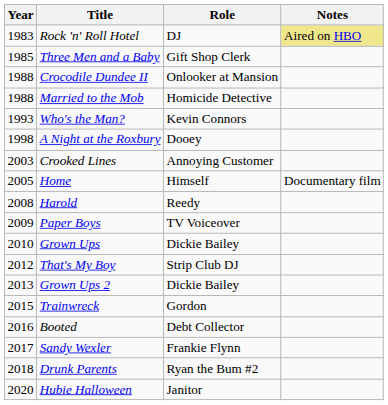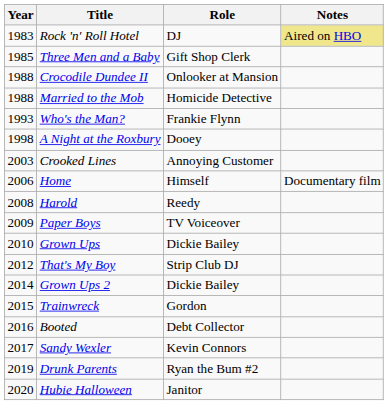 <table class="wikitable sortable">
 <tr>
 <th>Year</th>
 <th>Title</th>
 <th>Role</th>
 <th class="unsortable">Notes</th>
 </tr>
 <tr>
 <td>1983</td>
 <td><em>Rock 'n' Roll Hotel</em></td>
 <td>DJ</td>
 <td style="background: khaki;">Aired on <a href='#'>HBO</a></td>
 </tr>
 <tr>
 <td>1985</td>
 <td><em><a href='#'>Three Men and a Baby</a></em></td>
 <td>Gift Shop Clerk</td>
 <td></td>
 </tr>
 <tr>
 <td>1988</td>
 <td><em><a href='#'>Crocodile Dundee II</a></em></td>
 <td>Onlooker at Mansion</td>
 <td></td>
 </tr>
 <tr>
 <td>1988</td>
 <td><em><a href='#'>Married to the Mob</a></em></td>
 <td>Homicide Detective</td>
 <td></td>
 </tr>
 <tr>
 <td>1993</td>
 <td><em><a href='#'>Who's the Man?</a></em></td>
-<td>Kevin Connors</td>
+<td>Frankie Flynn</td>
 <td></td>
 </tr>
 <tr>
 <td>1998</td>
 <td><em><a href='#'>A Night at the Roxbury</a></em></td>
 <td>Dooey</td>
 <td></td>
 </tr>
 <tr>
 <td>2003</td>
 <td><em>Crooked Lines</em></td>
 <td>Annoying Customer</td>
 <td></td>
 </tr>
 <tr>
-<td>2005</td>
+<td>2006</td>
 <td><em><a href='#'>Home</a></em></td>
 <td>Himself</td>
 <td>Documentary film</td>
 </tr>
 <tr>
 <td>2008</td>
 <td><em><a href='#'>Harold</a></em></td>
 <td>Reedy</td>
 <td></td>
 </tr>
 <tr>
 <td>2009</td>
 <td><em><a href='#'>Paper Boys</a></em></td>
 <td>TV Voiceover</td>
 <td></td>
 </tr>
 <tr>
 <td>2010</td>
 <td><em><a href='#'>Grown Ups</a></em></td>
 <td>Dickie Bailey</td>
 <td></td>
 </tr>
 <tr>
 <td>2012</td>
 <td><em><a href='#'>That's My Boy</a></em></td>
 <td>Strip Club DJ</td>
 <td></td>
 </tr>
 <tr>
-<td>2013</td>
+<td>2014</td>
 <td><em><a href='#'>Grown Ups 2</a></em></td>
 <td>Dickie Bailey</td>
 <td></td>
 </tr>
 <tr>
 <td>2015</td>
 <td><em><a href='#'>Trainwreck</a></em></td>
 <td>Gordon</td>
 <td></td>
 </tr>
 <tr>
 <td>2016</td>
 <td><em>Booted</em></td>
 <td>Debt Collector</td>
 <td></td>
 </tr>
 <tr>
 <td>2017</td>
 <td><em><a href='#'>Sandy Wexler</a></em></td>
-<td>Frankie Flynn</td>
+<td>Kevin Connors</td>
 <td></td>
 </tr>
 <tr>
-<td>2018</td>
+<td>2019</td>
 <td><em><a href='#'>Drunk Parents</a></em></td>
 <td>Ryan the Bum #2</td>
 <td></td>
 </tr>
 <tr>
 <td>2020</td>
 <td><em><a href='#'>Hubie Halloween</a></em></td>
 <td>Janitor</td>
 <td></td>
 </tr>
 </table>
